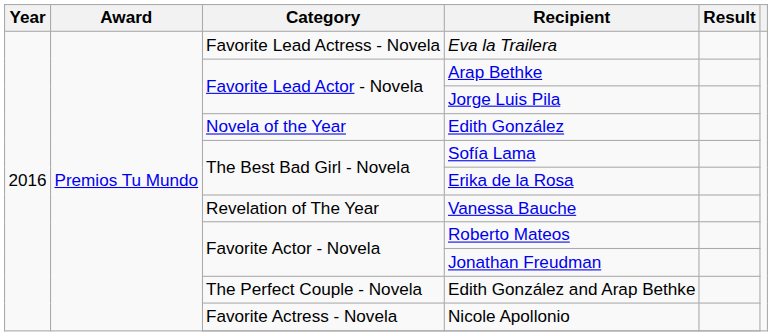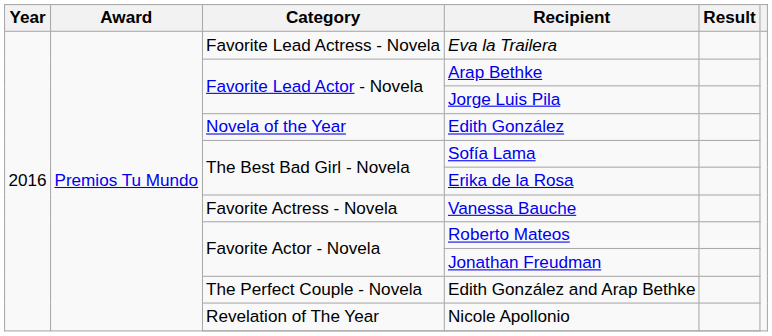 <table class="wikitable plainrowheaders">
 <tr>
 <th scope="col">Year</th>
 <th scope="col">Award</th>
 <th scope="col">Category</th>
 <th scope="col">Recipient</th>
 <th scope="col">Result</th>
 <th scope="col"></th>
 </tr>
 <tr>
 <td rowspan="17">2016</td>
 <td rowspan="17"><a href='#'>Premios Tu Mundo</a></td>
 <td>Favorite Lead Actress - Novela</td>
 <td><em>Eva la Trailera</em></td>
 <td></td>
 <td rowspan="17" style="text-align:center;"></td>
 </tr>
 <tr>
 <td rowspan="2"><a href='#'>Favorite Lead Actor</a> - Novela</td>
 <td><a href='#'>Arap Bethke</a></td>
 <td></td>
 </tr>
 <tr>
 <td><a href='#'>Jorge Luis Pila</a></td>
 <td></td>
 </tr>
 <tr>
 <td><a href='#'>Novela of the Year</a></td>
 <td><a href='#'>Edith González</a></td>
 <td></td>
 </tr>
 <tr>
 <td rowspan="2">The Best Bad Girl - Novela</td>
 <td><a href='#'>Sofía Lama</a></td>
 <td></td>
 </tr>
 <tr>
 <td><a href='#'>Erika de la Rosa</a></td>
 <td></td>
 </tr>
 <tr>
-<td>Revelation of The Year</td>
+<td>Favorite Actress - Novela</td>
 <td><a href='#'>Vanessa Bauche</a></td>
 <td></td>
 </tr>
 <tr>
 <td rowspan="2">Favorite Actor - Novela</td>
 <td><a href='#'>Roberto Mateos</a></td>
 <td></td>
 </tr>
 <tr>
 <td><a href='#'>Jonathan Freudman</a></td>
 <td></td>
 </tr>
 <tr>
 <td>The Perfect Couple - Novela</td>
 <td>Edith González and Arap Bethke</td>
 <td></td>
 </tr>
 <tr>
-<td>Favorite Actress - Novela</td>
+<td>Revelation of The Year</td>
 <td>Nicole Apollonio</td>
 <td></td>
 </tr>
 <tr>
 </tr>
 </table>
